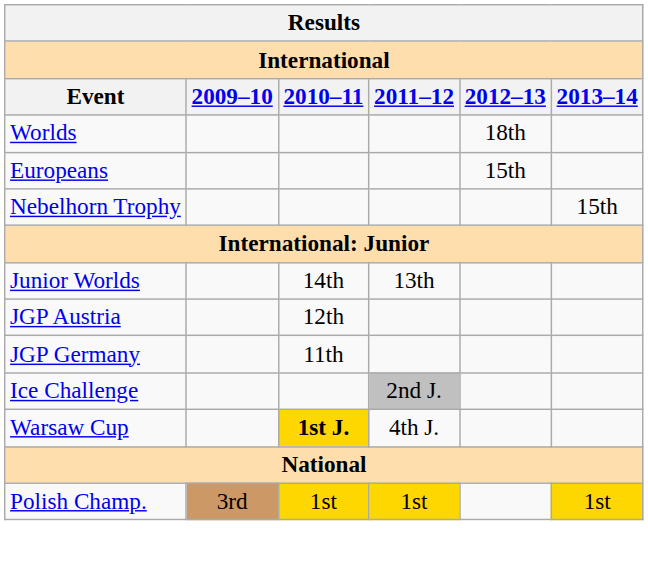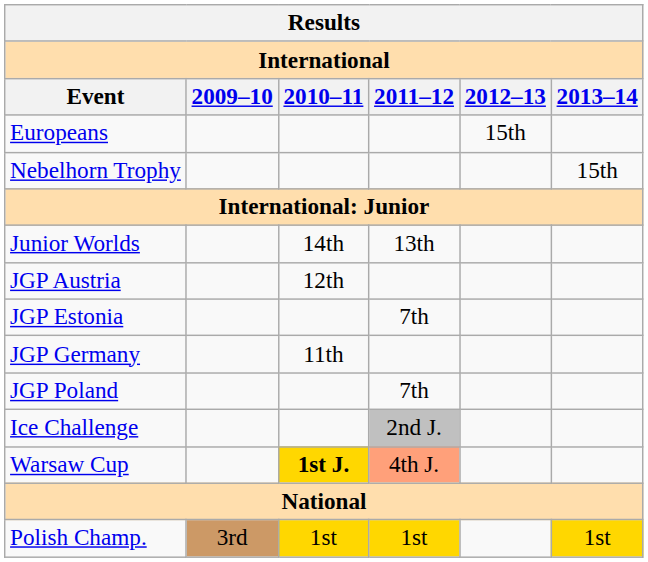 <table class="wikitable" style="text-align:center">
 <tr>
 <th colspan="6" align="center"><strong>Results</strong></th>
 </tr>
 <tr>
 <th colspan="6" style="background-color: #ffdead; " align="center"><strong>International</strong></th>
 </tr>
 <tr>
 <th>Event</th>
 <th><a href='#'>2009–10</a></th>
 <th><a href='#'>2010–11</a></th>
 <th><a href='#'>2011–12</a></th>
 <th><a href='#'>2012–13</a></th>
 <th><a href='#'>2013–14</a></th>
-</tr>
-<tr>
-<td align=left><a href='#'>Worlds</a></td>
-<td></td>
-<td></td>
-<td></td>
-<td>18th</td>
-<td></td>
 </tr>
 <tr>
 <td align=left><a href='#'>Europeans</a></td>
 <td></td>
 <td></td>
 <td></td>
 <td>15th</td>
 <td></td>
 </tr>
 <tr>
 <td align=left><a href='#'>Nebelhorn Trophy</a></td>
 <td></td>
 <td></td>
 <td></td>
 <td></td>
 <td>15th</td>
 </tr>
 <tr>
 <th colspan="6" style="background-color: #ffdead; " align="center"><strong>International: Junior</strong></th>
 </tr>
 <tr>
 <td align=left><a href='#'>Junior Worlds</a></td>
 <td></td>
 <td>14th</td>
 <td>13th</td>
 <td></td>
 <td></td>
 </tr>
 <tr>
 <td align=left><a href='#'>JGP Austria</a></td>
 <td></td>
 <td>12th</td>
 <td></td>
 <td></td>
 <td></td>
 </tr>
 <tr>
+<td align=left><a href='#'>JGP Estonia</a></td>
+<td></td>
+<td></td>
+<td>7th</td>
+<td></td>
+<td></td>
+</tr>
+<tr>
 <td align=left><a href='#'>JGP Germany</a></td>
 <td></td>
 <td>11th</td>
 <td></td>
+<td></td>
+<td></td>
+</tr>
+<tr>
+<td align=left><a href='#'>JGP Poland</a></td>
+<td></td>
+<td></td>
+<td>7th</td>
 <td></td>
 <td></td>
 </tr>
 <tr>
 <td align=left><a href='#'>Ice Challenge</a></td>
 <td></td>
 <td></td>
 <td bgcolor=silver>2nd J.</td>
 <td></td>
 <td></td>
 </tr>
 <tr>
 <td align="left"><a href='#'>Warsaw Cup</a></td>
 <td></td>
 <td bgcolor="gold"><strong>1st J.</strong></td>
-<td>4th J.</td>
+<td style="background: lightsalmon;">4th J.</td>
 <td></td>
 <td></td>
 </tr>
 <tr>
 <th colspan="6" style="background-color: #ffdead; " align="center"><strong>National</strong></th>
 </tr>
 <tr>
 <td align="left"><a href='#'>Polish Champ.</a></td>
 <td bgcolor="cc9966">3rd</td>
 <td bgcolor="gold">1st</td>
 <td bgcolor="gold">1st</td>
 <td></td>
 <td bgcolor="gold">1st</td>
 </tr>
 </table>
